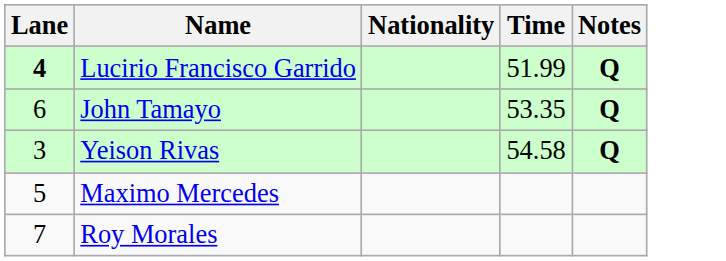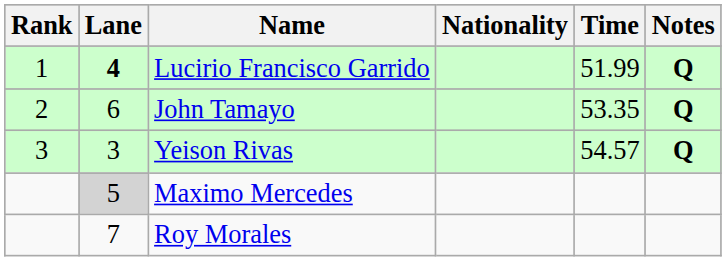 <table class="wikitable sortable" style="text-align:center">
 <tr>
+<th>Rank</th>
 <th>Lane</th>
 <th>Name</th>
 <th>Nationality</th>
 <th>Time</th>
 <th>Notes</th>
 </tr>
 <tr bgcolor=ccffcc>
+<td>1</td>
 <td><strong>4</strong></td>
 <td align=left><a href='#'>Lucirio Francisco Garrido</a></td>
 <td align=left></td>
 <td>51.99</td>
 <td><strong>Q</strong></td>
 </tr>
 <tr bgcolor=ccffcc>
+<td>2</td>
 <td>6</td>
 <td align=left><a href='#'>John Tamayo</a></td>
 <td align=left></td>
 <td>53.35</td>
 <td><strong>Q</strong></td>
 </tr>
 <tr bgcolor=ccffcc>
 <td>3</td>
+<td>3</td>
 <td align=left><a href='#'>Yeison Rivas</a></td>
 <td align=left></td>
-<td>54.58</td>
+<td>54.57</td>
 <td><strong>Q</strong></td>
 </tr>
 <tr>
-<td>5</td>
+<td></td>
+<td style="background: lightgrey;">5</td>
 <td align=left><a href='#'>Maximo Mercedes</a></td>
 <td align=left></td>
 <td></td>
 <td></td>
 </tr>
 <tr>
+<td></td>
 <td>7</td>
 <td align=left><a href='#'>Roy Morales</a></td>
 <td align=left></td>
 <td></td>
 <td></td>
 </tr>
 </table>
